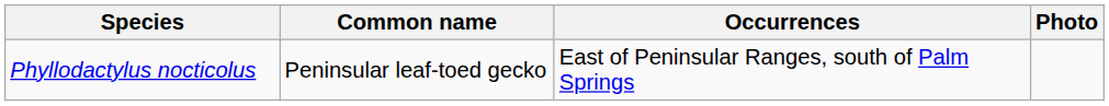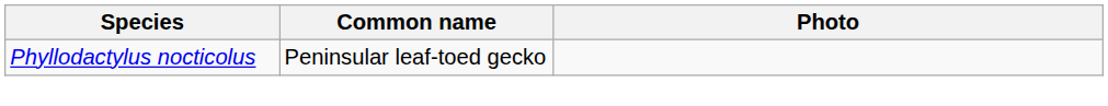 <table class="wikitable" width="90%">
 <tr>
 <th width="25%">Species</th>
 <th width="25%">Common name</th>
-<th>Occurrences</th>
 <th>Photo</th>
 </tr>
 <tr>
 <td><em><a href='#'>Phyllodactylus nocticolus</a></em></td>
 <td>Peninsular leaf-toed gecko</td>
-<td>East of Peninsular Ranges, south of <a href='#'>Palm Springs</a></td>
 <td></td>
 </tr>
 </table>
